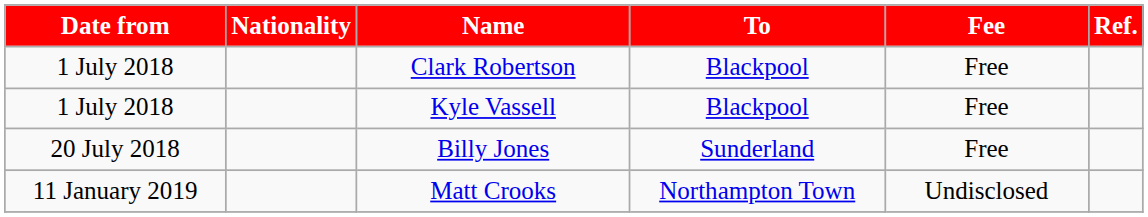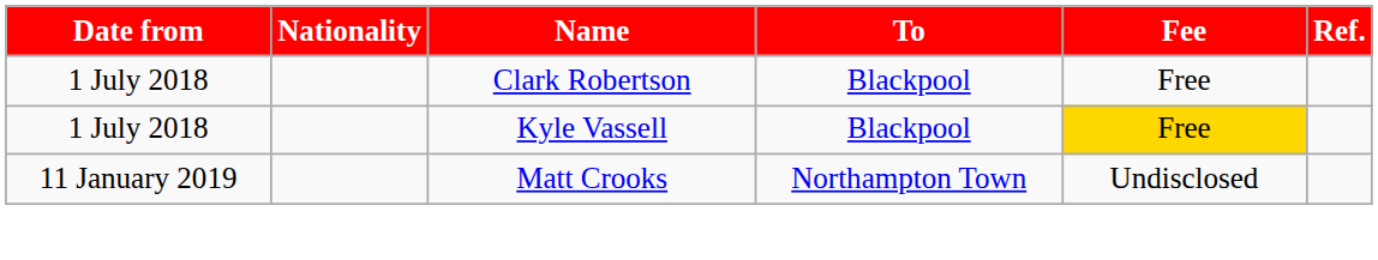 <table class="wikitable"  style="text-align:center; font-size:90%; ">
 <tr>
 <th style="background:#FF0000; color:white; width:120px;">Date from</th>
 <th style="background:#FF0000; color:white; width:50px;">Nationality</th>
 <th style="background:#FF0000; color:white; width:150px;">Name</th>
 <th style="background:#FF0000; color:white; width:140px;">To</th>
 <th style="background:#FF0000; color:white; width:110px;">Fee</th>
 <th style="background:#FF0000; color:white; width:25px;">Ref.</th>
 </tr>
 <tr>
 <td>1 July 2018</td>
 <td></td>
 <td><a href='#'>Clark Robertson</a></td>
 <td><a href='#'>Blackpool</a></td>
 <td>Free</td>
 <td></td>
 </tr>
 <tr>
 <td>1 July 2018</td>
 <td></td>
 <td><a href='#'>Kyle Vassell</a></td>
 <td><a href='#'>Blackpool</a></td>
-<td>Free</td>
-<td></td>
-</tr>
-<tr>
-<td>20 July 2018</td>
-<td></td>
-<td><a href='#'>Billy Jones</a></td>
-<td><a href='#'>Sunderland</a></td>
-<td>Free</td>
+<td style="background: gold;">Free</td>
 <td></td>
 </tr>
 <tr>
 <td>11 January 2019</td>
 <td></td>
 <td><a href='#'>Matt Crooks</a></td>
 <td><a href='#'>Northampton Town</a></td>
 <td>Undisclosed</td>
 <td></td>
 </tr>
 </table>
